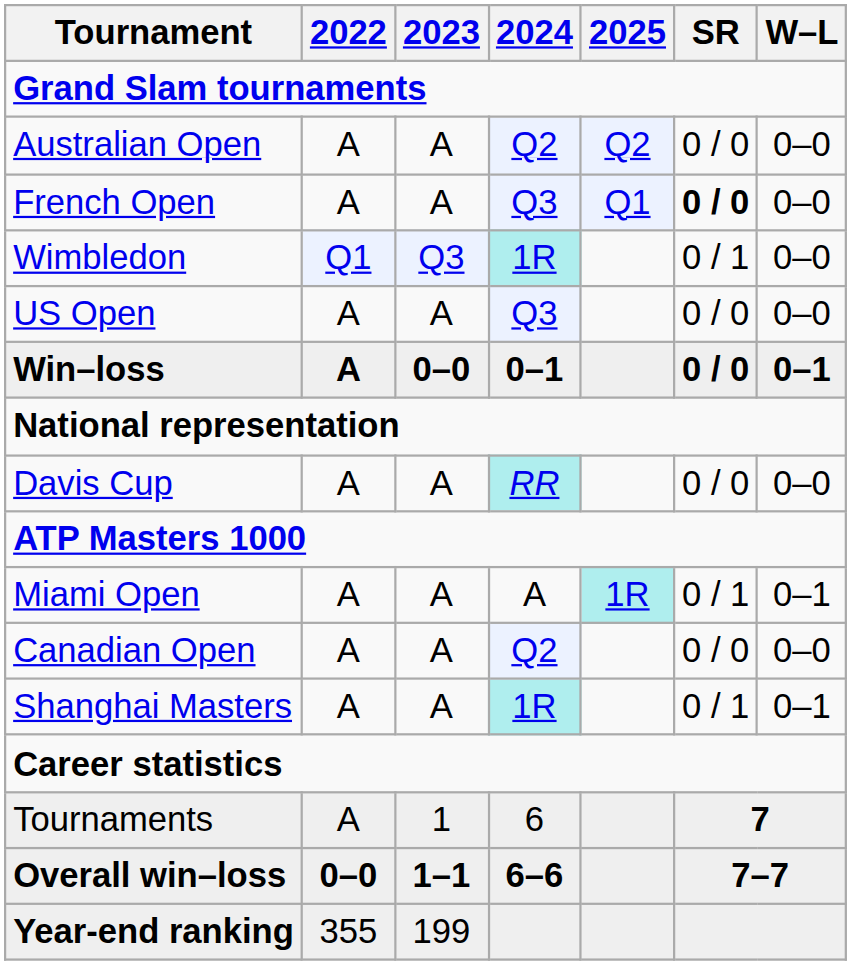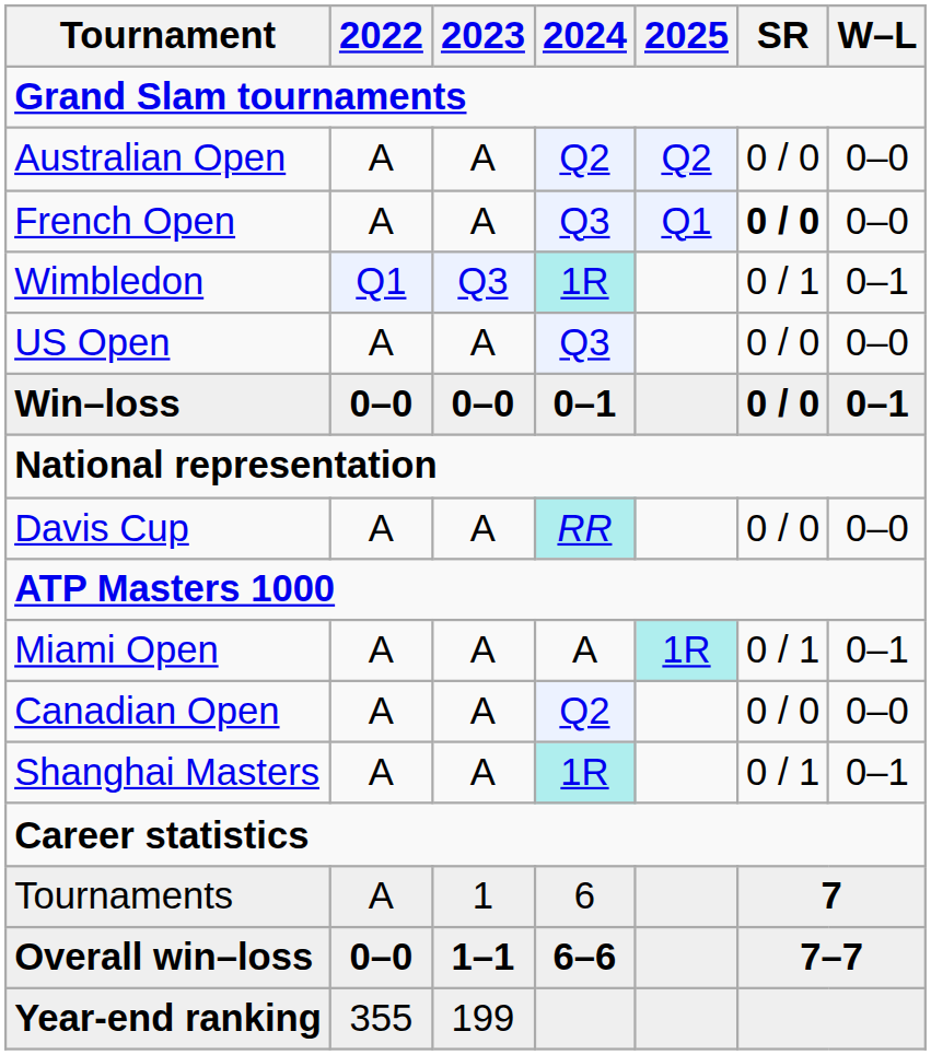 <table class=wikitable style=text-align:center;font-size:97%>
 <tr>
 <th>Tournament</th>
 <th><a href='#'>2022</a></th>
 <th><a href='#'>2023</a></th>
 <th><a href='#'>2024</a></th>
 <th><a href='#'>2025</a></th>
 <th>SR</th>
 <th>W–L</th>
 </tr>
 <tr>
 <td colspan="7" align="left"><strong><a href='#'>Grand Slam tournaments</a></strong></td>
 </tr>
 <tr>
 <td align=left><a href='#'>Australian Open</a></td>
 <td>A</td>
 <td>A</td>
 <td bgcolor=ecf2ff><a href='#'>Q2</a></td>
 <td bgcolor=ecf2ff><a href='#'>Q2</a></td>
 <td>0 / 0</td>
 <td>0–0</td>
 </tr>
 <tr>
 <td align=left><a href='#'>French Open</a></td>
 <td>A</td>
 <td>A</td>
 <td bgcolor=ecf2ff><a href='#'>Q3</a></td>
 <td bgcolor=ecf2ff><a href='#'>Q1</a></td>
 <td><strong>0 / 0</strong></td>
 <td>0–0</td>
 </tr>
 <tr>
 <td align=left><a href='#'>Wimbledon</a></td>
 <td bgcolor=ecf2ff><a href='#'>Q1</a></td>
 <td bgcolor=ecf2ff><a href='#'>Q3</a></td>
 <td bgcolor=afeeee><a href='#'>1R</a></td>
 <td></td>
 <td>0 / 1</td>
-<td>0–0</td>
+<td>0–1</td>
 </tr>
 <tr>
 <td align=left><a href='#'>US Open</a></td>
 <td>A</td>
 <td>A</td>
 <td bgcolor=ecf2ff><a href='#'>Q3</a></td>
 <td></td>
 <td>0 / 0</td>
 <td>0–0</td>
 </tr>
 <tr style=font-weight:bold;background:#efefef>
 <td style=text-align:left>Win–loss</td>
-<td>A</td>
+<td>0–0</td>
 <td>0–0</td>
 <td>0–1</td>
 <td></td>
 <td>0 / 0</td>
 <td>0–1</td>
 </tr>
 <tr>
 <td colspan="7" align="left"><strong>National representation</strong></td>
 </tr>
 <tr>
 <td align=left><a href='#'>Davis Cup</a></td>
 <td>A</td>
 <td>A</td>
 <td bgcolor=afeeee><a href='#'><em>RR</em></a></td>
 <td></td>
 <td>0 / 0</td>
 <td>0–0</td>
 </tr>
 <tr>
 <td colspan="7" align="left"><strong><a href='#'>ATP Masters 1000</a></strong></td>
 </tr>
 <tr>
 <td align=left><a href='#'>Miami Open</a></td>
 <td>A</td>
 <td>A</td>
 <td>A</td>
 <td bgcolor=afeeee><a href='#'>1R</a></td>
 <td>0 / 1</td>
 <td>0–1</td>
 </tr>
 <tr>
 <td align=left><a href='#'>Canadian Open</a></td>
 <td>A</td>
 <td>A</td>
 <td bgcolor=ecf2ff><a href='#'>Q2</a></td>
 <td></td>
 <td>0 / 0</td>
 <td>0–0</td>
 </tr>
 <tr>
 <td align=left><a href='#'>Shanghai Masters</a></td>
 <td>A</td>
 <td>A</td>
 <td bgcolor=afeeee><a href='#'>1R</a></td>
 <td></td>
 <td>0 / 1</td>
 <td>0–1</td>
 </tr>
 <tr>
 <td colspan="7" align="left"><strong>Career statistics</strong></td>
 </tr>
 <tr bgcolor=efefef>
 <td align=left>Tournaments</td>
 <td>A</td>
 <td>1</td>
 <td>6</td>
 <td></td>
 <td colspan="2"><strong>7</strong></td>
 </tr>
 <tr style=font-weight:bold;background:#efefef>
 <td style=text-align:left>Overall win–loss</td>
 <td>0–0</td>
 <td>1–1</td>
 <td>6–6</td>
 <td></td>
 <td colspan="2">7–7</td>
 </tr>
 <tr bgcolor=efefef>
 <td align=left><strong>Year-end ranking</strong></td>
 <td>355</td>
 <td>199</td>
 <td></td>
 <td></td>
 <td colspan="2"></td>
 </tr>
 </table>
